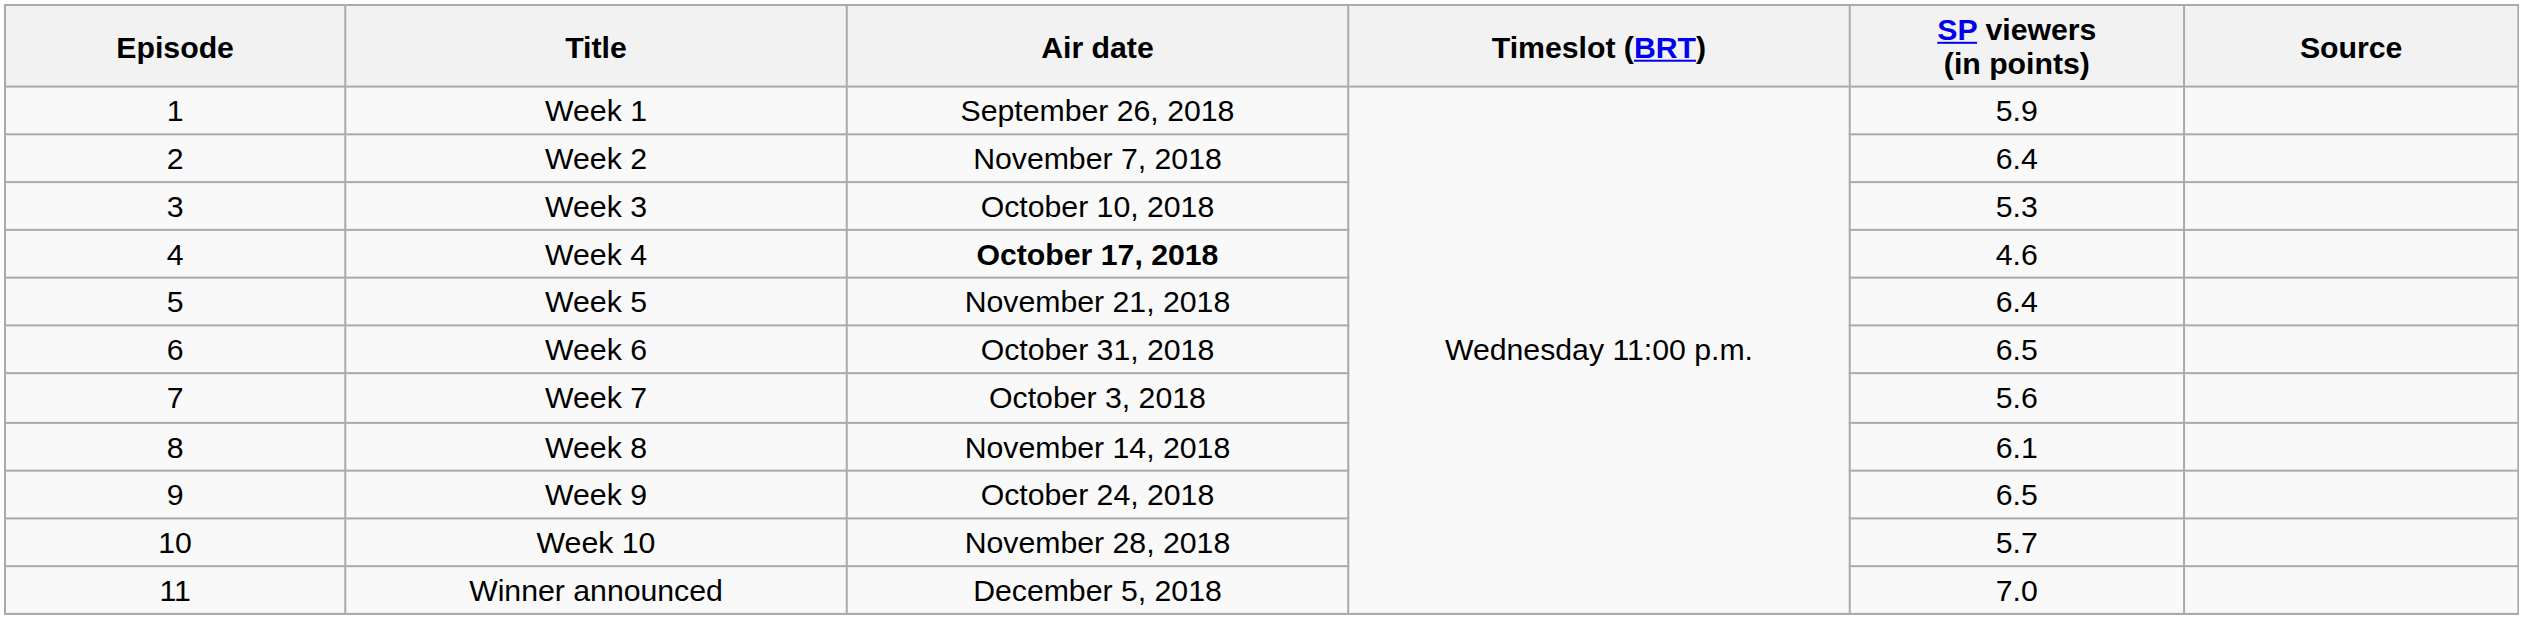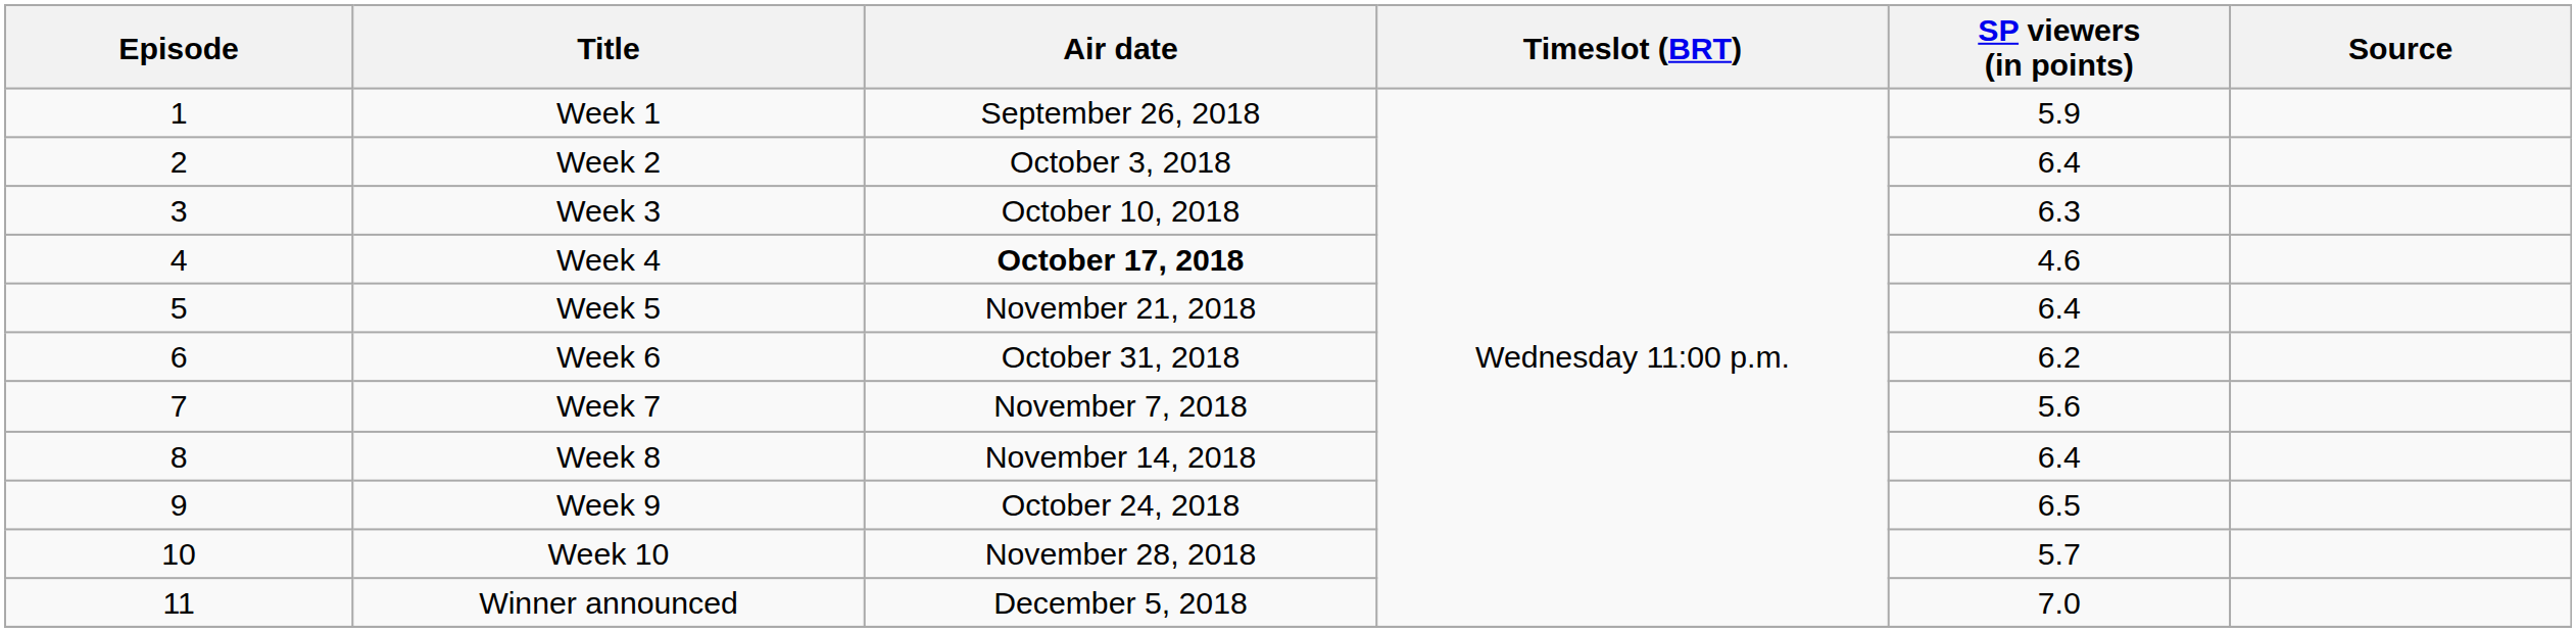 <table class="wikitable sortable" style="text-align:center; font-size:95%; width: 100%">
 <tr>
 <th width="05.0%">Episode</th>
 <th width="07.5%">Title</th>
 <th width="07.5%">Air date</th>
 <th width="07.5%">Timeslot (<a href='#'>BRT</a>)</th>
 <th width="05.0%"><a href='#'>SP</a> viewers<br>(in points)</th>
 <th width="05.0%">Source</th>
 </tr>
 <tr>
 <td>1</td>
 <td>Week 1</td>
 <td>September 26, 2018</td>
 <td rowspan=11>Wednesday 11:00 p.m.</td>
 <td>5.9</td>
 <td></td>
 </tr>
 <tr>
 <td>2</td>
 <td>Week 2</td>
-<td>November 7, 2018</td>
+<td>October 3, 2018</td>
 <td>6.4</td>
 <td></td>
 </tr>
 <tr>
 <td>3</td>
 <td>Week 3</td>
 <td>October 10, 2018</td>
-<td>5.3</td>
+<td>6.3</td>
 <td></td>
 </tr>
 <tr>
 <td>4</td>
 <td>Week 4</td>
 <td><strong>October 17, 2018</strong></td>
 <td>4.6</td>
 <td></td>
 </tr>
 <tr>
 <td>5</td>
 <td>Week 5</td>
 <td>November 21, 2018</td>
 <td>6.4</td>
 <td></td>
 </tr>
 <tr>
 <td>6</td>
 <td>Week 6</td>
 <td>October 31, 2018</td>
-<td>6.5</td>
+<td>6.2</td>
 <td></td>
 </tr>
 <tr>
 <td>7</td>
 <td>Week 7</td>
-<td>October 3, 2018</td>
+<td>November 7, 2018</td>
 <td>5.6</td>
 <td></td>
 </tr>
 <tr>
 <td>8</td>
 <td>Week 8</td>
 <td>November 14, 2018</td>
-<td>6.1</td>
+<td>6.4</td>
 <td></td>
 </tr>
 <tr>
 <td>9</td>
 <td>Week 9</td>
 <td>October 24, 2018</td>
 <td>6.5</td>
 <td></td>
 </tr>
 <tr>
 <td>10</td>
 <td>Week 10</td>
 <td>November 28, 2018</td>
 <td>5.7</td>
 <td></td>
 </tr>
 <tr>
 <td>11</td>
 <td>Winner announced</td>
 <td>December 5, 2018</td>
 <td>7.0</td>
 <td></td>
 </tr>
 <tr>
 </tr>
 </table>
